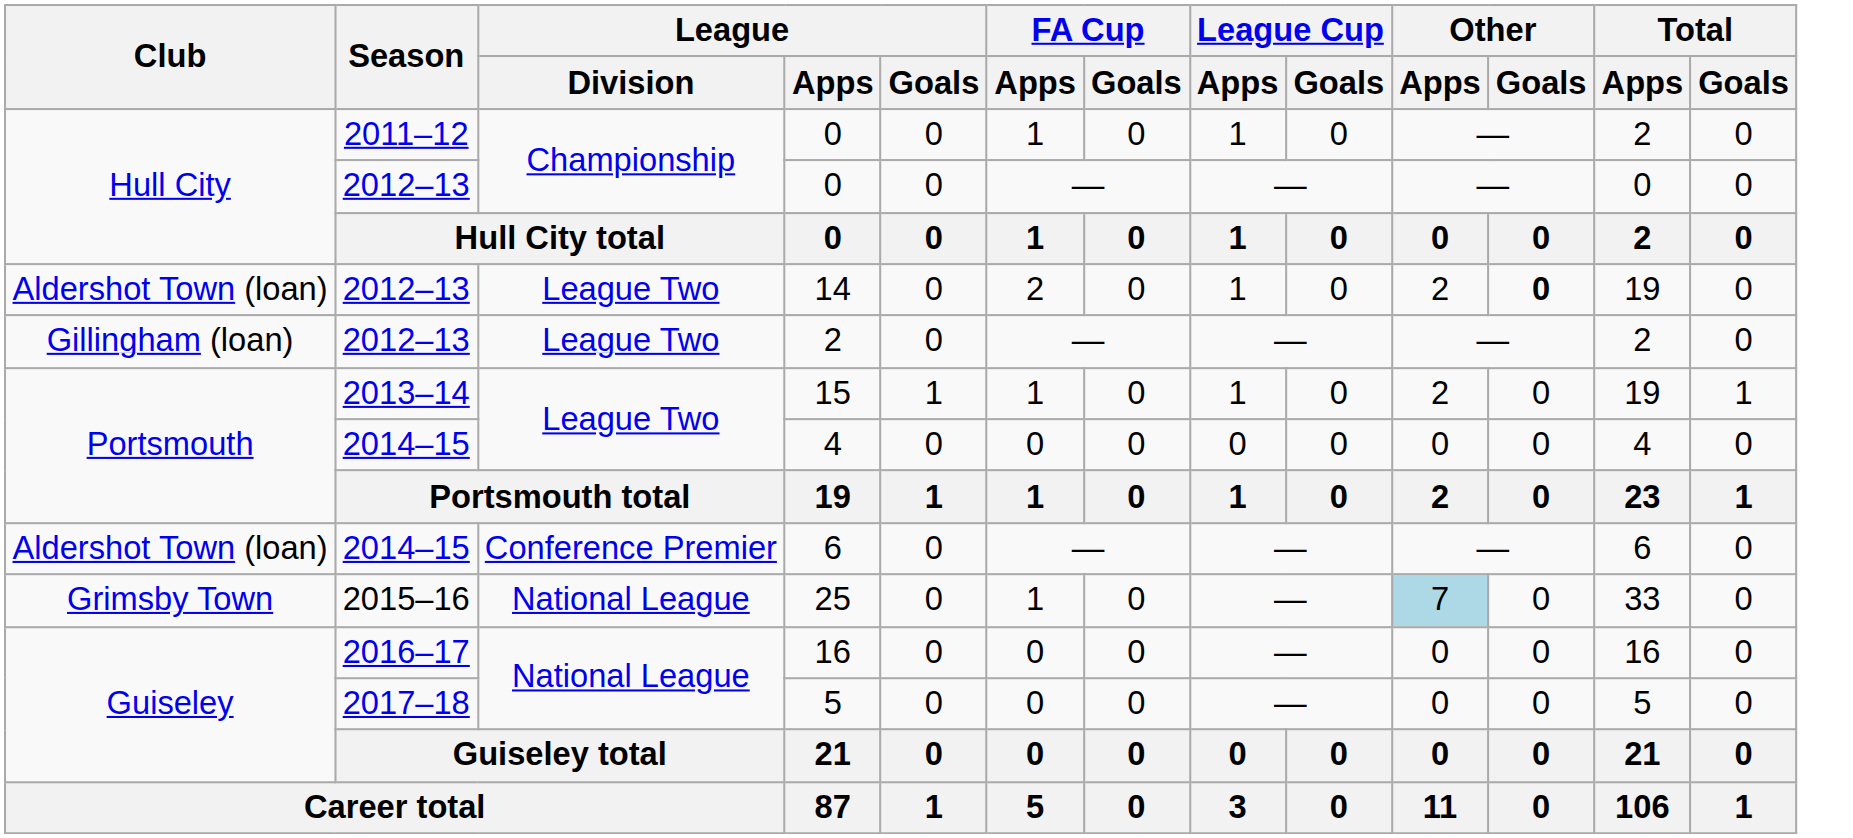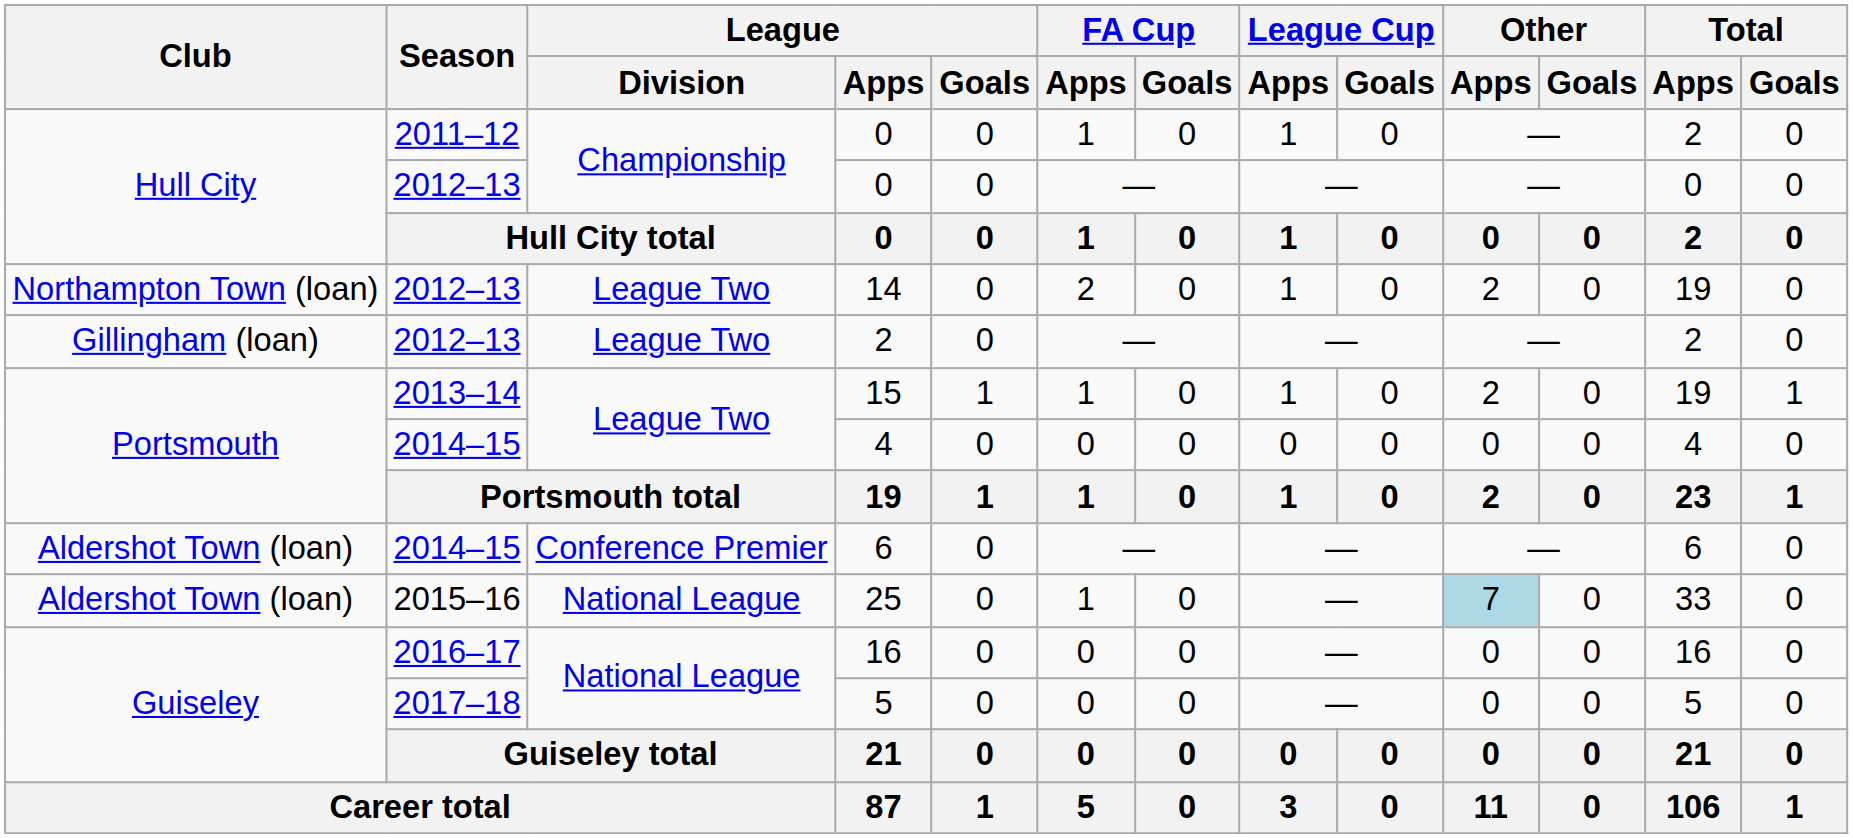 <table class="wikitable" style="text-align: center">
 <tr>
 <th rowspan="2">Club</th>
 <th rowspan="2">Season</th>
 <th colspan="3">League</th>
 <th colspan="2"><a href='#'>FA Cup</a></th>
 <th colspan="2"><a href='#'>League Cup</a></th>
 <th colspan="2">Other</th>
 <th colspan="2">Total</th>
 </tr>
 <tr>
 <th>Division</th>
 <th>Apps</th>
 <th>Goals</th>
 <th>Apps</th>
 <th>Goals</th>
 <th>Apps</th>
 <th>Goals</th>
 <th>Apps</th>
 <th>Goals</th>
 <th>Apps</th>
 <th>Goals</th>
 </tr>
 <tr>
 <td rowspan="3"><a href='#'>Hull City</a></td>
 <td><a href='#'>2011–12</a></td>
 <td rowspan="2"><a href='#'>Championship</a></td>
 <td>0</td>
 <td>0</td>
 <td>1</td>
 <td>0</td>
 <td>1</td>
 <td>0</td>
 <td colspan="2">—</td>
 <td>2</td>
 <td>0</td>
 </tr>
 <tr>
 <td><a href='#'>2012–13</a></td>
 <td>0</td>
 <td>0</td>
 <td colspan="2">—</td>
 <td colspan="2">—</td>
 <td colspan="2">—</td>
 <td>0</td>
 <td>0</td>
 </tr>
 <tr>
 <th colspan="2">Hull City total</th>
 <th>0</th>
 <th>0</th>
 <th>1</th>
 <th>0</th>
 <th>1</th>
 <th>0</th>
 <th>0</th>
 <th>0</th>
 <th>2</th>
 <th>0</th>
 </tr>
 <tr>
-<td><a href='#'>Aldershot Town</a> (loan)</td>
+<td><a href='#'>Northampton Town</a> (loan)</td>
 <td><a href='#'>2012–13</a></td>
 <td><a href='#'>League Two</a></td>
 <td>14</td>
 <td>0</td>
 <td>2</td>
 <td>0</td>
 <td>1</td>
 <td>0</td>
 <td>2</td>
-<td><strong>0</strong></td>
+<td>0</td>
 <td>19</td>
 <td>0</td>
 </tr>
 <tr>
 <td><a href='#'>Gillingham</a> (loan)</td>
 <td><a href='#'>2012–13</a></td>
 <td><a href='#'>League Two</a></td>
 <td>2</td>
 <td>0</td>
 <td colspan="2">—</td>
 <td colspan="2">—</td>
 <td colspan="2">—</td>
 <td>2</td>
 <td>0</td>
 </tr>
 <tr>
 <td rowspan="3"><a href='#'>Portsmouth</a></td>
 <td><a href='#'>2013–14</a></td>
 <td rowspan="2"><a href='#'>League Two</a></td>
 <td>15</td>
 <td>1</td>
 <td>1</td>
 <td>0</td>
 <td>1</td>
 <td>0</td>
 <td>2</td>
 <td>0</td>
 <td>19</td>
 <td>1</td>
 </tr>
 <tr>
 <td><a href='#'>2014–15</a></td>
 <td>4</td>
 <td>0</td>
 <td>0</td>
 <td>0</td>
 <td>0</td>
 <td>0</td>
 <td>0</td>
 <td>0</td>
 <td>4</td>
 <td>0</td>
 </tr>
 <tr>
 <th colspan="2">Portsmouth total</th>
 <th>19</th>
 <th>1</th>
 <th>1</th>
 <th>0</th>
 <th>1</th>
 <th>0</th>
 <th>2</th>
 <th>0</th>
 <th>23</th>
 <th>1</th>
 </tr>
 <tr>
 <td><a href='#'>Aldershot Town</a> (loan)</td>
 <td><a href='#'>2014–15</a></td>
 <td><a href='#'>Conference Premier</a></td>
 <td>6</td>
 <td>0</td>
 <td colspan="2">—</td>
 <td colspan="2">—</td>
 <td colspan="2">—</td>
 <td>6</td>
 <td>0</td>
 </tr>
 <tr>
-<td><a href='#'>Grimsby Town</a></td>
+<td><a href='#'>Aldershot Town</a> (loan)</td>
 <td>2015–16</td>
 <td><a href='#'>National League</a></td>
 <td>25</td>
 <td>0</td>
 <td>1</td>
 <td>0</td>
 <td colspan="2">—</td>
 <td style="background: lightblue;">7</td>
 <td>0</td>
 <td>33</td>
 <td>0</td>
 </tr>
 <tr>
 <td rowspan="3"><a href='#'>Guiseley</a></td>
 <td><a href='#'>2016–17</a></td>
 <td rowspan="2"><a href='#'>National League</a></td>
 <td>16</td>
 <td>0</td>
 <td>0</td>
 <td>0</td>
 <td colspan="2">—</td>
 <td>0</td>
 <td>0</td>
 <td>16</td>
 <td>0</td>
 </tr>
 <tr>
 <td><a href='#'>2017–18</a></td>
 <td>5</td>
 <td>0</td>
 <td>0</td>
 <td>0</td>
 <td colspan="2">—</td>
 <td>0</td>
 <td>0</td>
 <td>5</td>
 <td>0</td>
 </tr>
 <tr>
 <th colspan="2">Guiseley total</th>
 <th>21</th>
 <th>0</th>
 <th>0</th>
 <th>0</th>
 <th>0</th>
 <th>0</th>
 <th>0</th>
 <th>0</th>
 <th>21</th>
 <th>0</th>
 </tr>
 <tr>
 <th colspan="3">Career total</th>
 <th>87</th>
 <th>1</th>
 <th>5</th>
 <th>0</th>
 <th>3</th>
 <th>0</th>
 <th>11</th>
 <th>0</th>
 <th>106</th>
 <th>1</th>
 </tr>
 </table>
